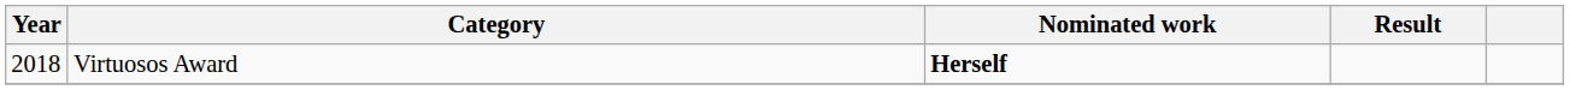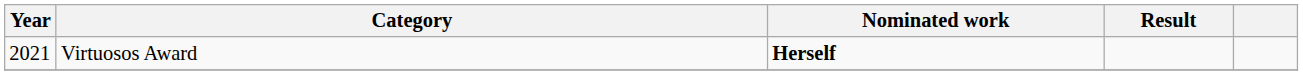 <table class="wikitable" style="width:80%;">
 <tr>
 <th style="width:4%;">Year</th>
 <th style="width:55%;">Category</th>
 <th style="width:26%;">Nominated work</th>
 <th style="width:10%;">Result</th>
 <th width=5%></th>
 </tr>
 <tr>
-<td>2018</td>
+<td>2021</td>
 <td>Virtuosos Award</td>
 <td><strong>Herself</strong></td>
 <td></td>
 <td style="text-align:center;"></td>
 </tr>
 <tr>
 </tr>
 </table>
